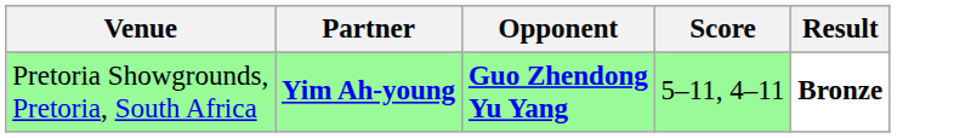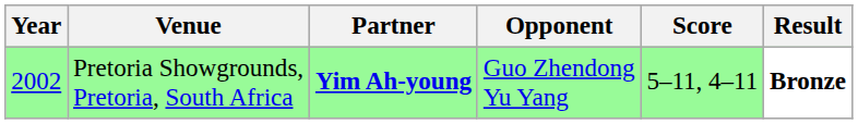 <table class="sortable wikitable" style="font-size: 90%;">
 <tr>
+<th>Year</th>
 <th>Venue</th>
 <th>Partner</th>
 <th>Opponent</th>
 <th>Score</th>
 <th>Result</th>
 </tr>
 <tr style="background:#98FB98">
+<td align="center"><a href='#'>2002</a></td>
 <td align="left">Pretoria Showgrounds,<br><a href='#'>Pretoria</a>, <a href='#'>South Africa</a></td>
 <td align="left"><strong> <a href='#'>Yim Ah-young</a></strong></td>
-<td align="left"><strong> <a href='#'>Guo Zhendong</a> <br>  <a href='#'>Yu Yang</a></strong></td>
+<td align="left"> <a href='#'>Guo Zhendong</a> <br>  <a href='#'>Yu Yang</a></td>
 <td align="left">5–11, 4–11</td>
 <td style="text-align:left; background:white"> <strong>Bronze</strong></td>
 </tr>
 </table>
